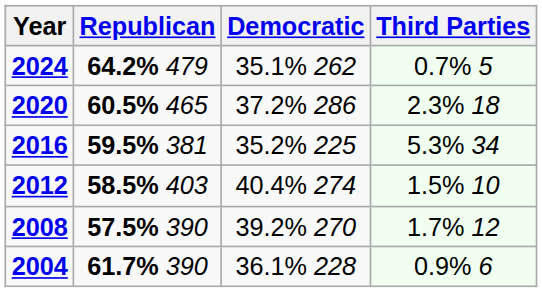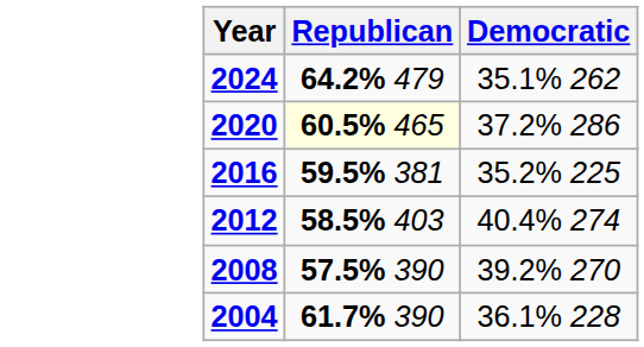 <table class="wikitable" style="float:right; font-size:95%;">
 <tr bgcolor=lightgrey>
 <th>Year</th>
 <th><a href='#'>Republican</a></th>
 <th><a href='#'>Democratic</a></th>
-<th><a href='#'>Third Parties</a></th>
 </tr>
 <tr>
 <td style="text-align:center;" ><strong><a href='#'>2024</a></strong></td>
 <td style="text-align:center;" ><strong>64.2%</strong> <em>479</em></td>
 <td style="text-align:center;" >35.1% <em>262</em></td>
-<td style="text-align:center; background:honeyDew;">0.7% <em>5</em></td>
 </tr>
 <tr>
 <td style="text-align:center;" ><strong><a href='#'>2020</a></strong></td>
-<td style="text-align:center;" ><strong>60.5%</strong> <em>465</em></td>
+<td style="background: lightyellow; text-align:center;" ><strong>60.5%</strong> <em>465</em></td>
 <td style="text-align:center;" >37.2% <em>286</em></td>
-<td style="text-align:center; background:honeyDew;">2.3% <em>18</em></td>
 </tr>
 <tr>
 <td style="text-align:center;" ><strong><a href='#'>2016</a></strong></td>
 <td style="text-align:center;" ><strong>59.5%</strong> <em>381</em></td>
 <td style="text-align:center;" >35.2% <em>225</em></td>
-<td style="text-align:center; background:honeyDew;">5.3% <em>34</em></td>
 </tr>
 <tr>
 <td style="text-align:center;" ><strong><a href='#'>2012</a></strong></td>
 <td style="text-align:center;" ><strong>58.5%</strong> <em>403</em></td>
 <td style="text-align:center;" >40.4% <em>274</em></td>
-<td style="text-align:center; background:honeyDew;">1.5% <em>10</em></td>
 </tr>
 <tr>
 <td style="text-align:center;" ><strong><a href='#'>2008</a></strong></td>
 <td style="text-align:center;" ><strong>57.5%</strong> <em>390</em></td>
 <td style="text-align:center;" >39.2% <em>270</em></td>
-<td style="text-align:center; background:honeyDew;">1.7% <em>12</em></td>
 </tr>
 <tr>
 <td style="text-align:center;" ><strong><a href='#'>2004</a></strong></td>
 <td style="text-align:center;" ><strong>61.7%</strong> <em>390</em></td>
 <td style="text-align:center;" >36.1% <em>228</em></td>
-<td style="text-align:center; background:honeyDew;">0.9% <em>6</em></td>
 </tr>
 </table>
